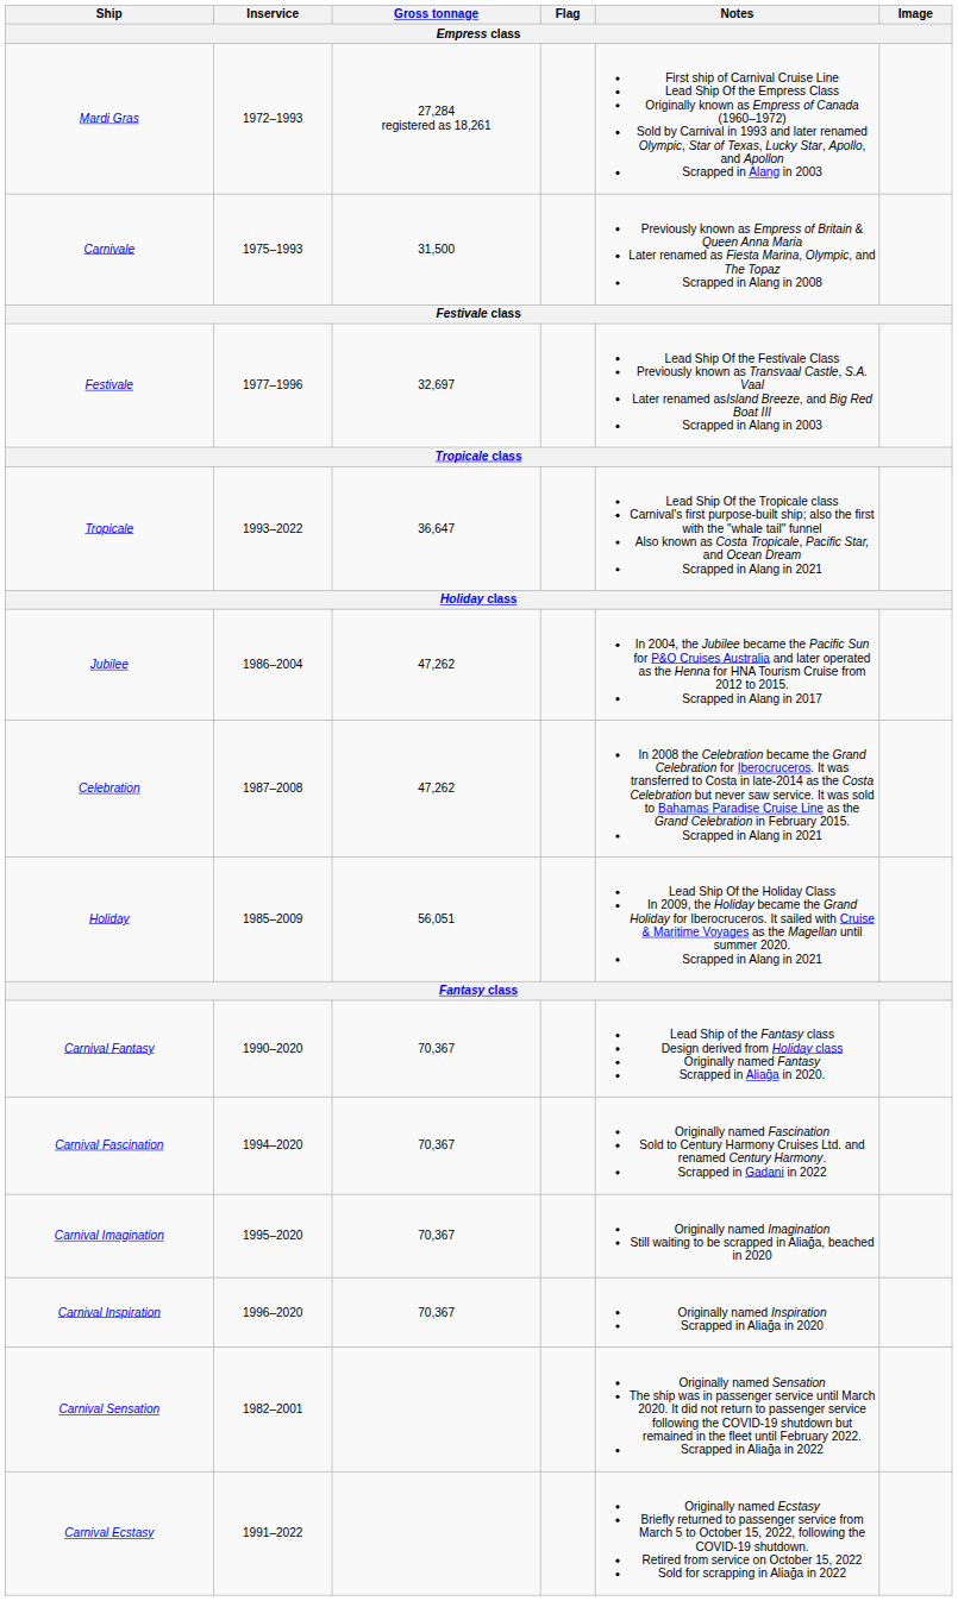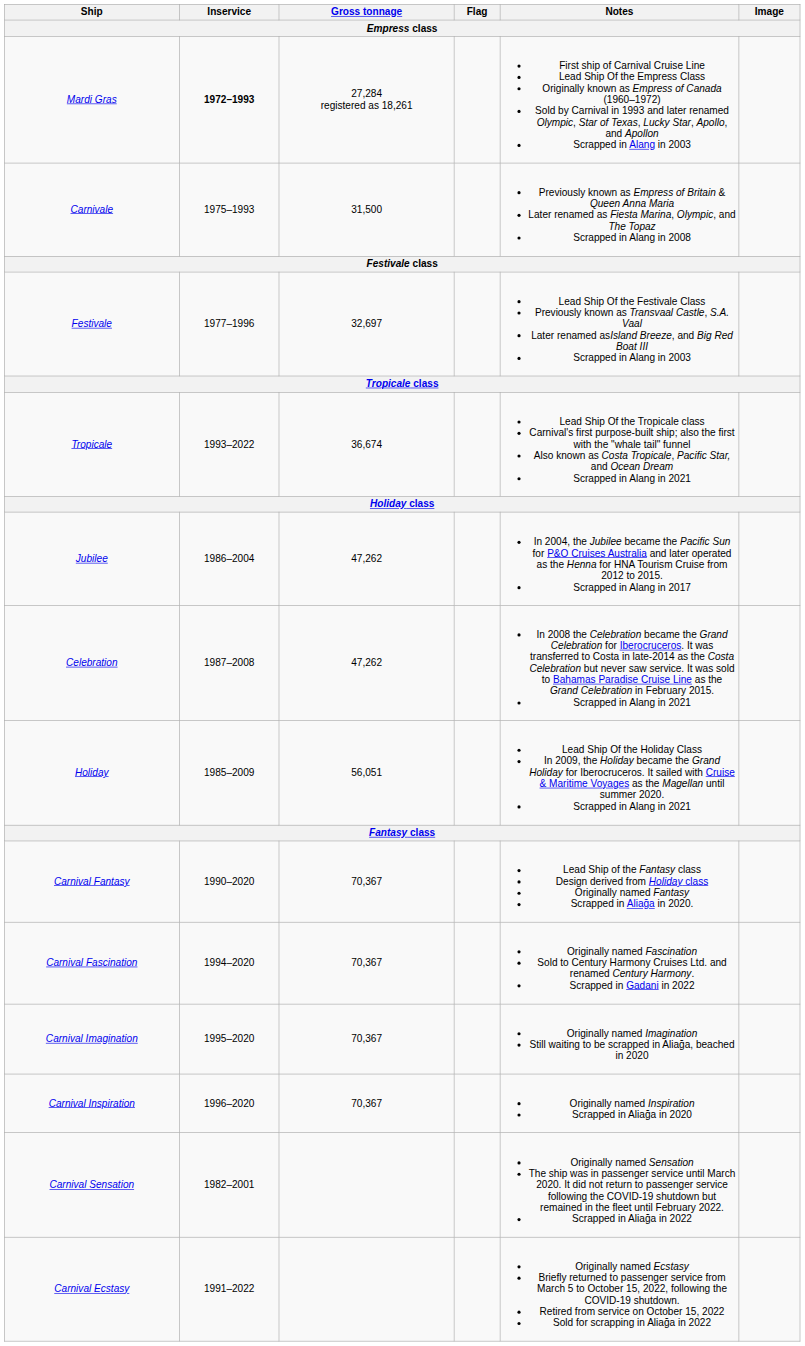 <table class="wikitable sortable" style="width:100%; text-align:center;">
 <tr>
 <th>Ship</th>
 <th>Inservice</th>
 <th><a href='#'>Gross tonnage</a></th>
 <th>Flag</th>
 <th scope="col" style="width: 30%">Notes</th>
 <th>Image</th>
 </tr>
 <tr>
 <th colspan="6"><em>Empress</em> class</th>
 </tr>
 <tr>
 <td><em><a href='#'>Mardi Gras</a></em></td>
-<td>1972–1993</td>
+<td><strong>1972–1993</strong></td>
 <td>27,284<br> registered as 18,261</td>
 <td></td>
 <td><br><ul><li>First ship of Carnival Cruise Line</li><li>Lead Ship Of the Empress Class</li><li>Originally known as <em>Empress of Canada</em> (1960–1972)</li><li>Sold by Carnival in 1993 and later renamed <em>Olympic</em>, <em>Star of Texas</em>, <em>Lucky Star</em>, <em>Apollo</em>, and <em>Apollon</em></li><li>Scrapped in <a href='#'>Alang</a> in 2003</li></ul></td>
 <td></td>
 </tr>
 <tr>
 <td><em><a href='#'>Carnivale</a></em></td>
 <td>1975–1993</td>
 <td>31,500</td>
 <td></td>
 <td><br><ul><li>Previously known as <em>Empress of Britain</em> & <em>Queen Anna Maria</em></li><li>Later renamed as <em>Fiesta Marina</em>, <em>Olympic</em>, and <em>The Topaz</em></li><li>Scrapped in Alang  in 2008</li></ul></td>
 <td></td>
 </tr>
 <tr>
 <th colspan="6"><em>Festivale</em> class</th>
 </tr>
 <tr>
 <td><em><a href='#'>Festivale</a></em></td>
 <td>1977–1996</td>
 <td>32,697</td>
 <td></td>
 <td><br><ul><li>Lead Ship Of the Festivale Class</li><li>Previously known as <em>Transvaal Castle</em>, <em>S.A. Vaal</em></li><li>Later renamed as<em>Island Breeze</em>, and <em>Big Red Boat III</em></li><li>Scrapped in Alang in 2003</li></ul></td>
 <td></td>
 </tr>
 <tr>
 <th colspan="6"><a href='#'><em>Tropicale</em> class</a></th>
 </tr>
 <tr>
 <td><em><a href='#'>Tropicale</a></em></td>
 <td>1993–2022</td>
-<td>36,647</td>
+<td>36,674</td>
 <td></td>
 <td><br><ul><li>Lead Ship Of the Tropicale class</li><li>Carnival's first purpose-built ship; also the first with the "whale tail" funnel</li><li>Also known as <em>Costa Tropicale</em>, <em>Pacific Star,</em> and <em>Ocean Dream</em></li><li>Scrapped in Alang in 2021</li></ul></td>
 <td></td>
 </tr>
 <tr>
 <th colspan="6"><a href='#'><em>Holiday</em> class</a></th>
 </tr>
 <tr>
 <td><em><a href='#'>Jubilee</a></em></td>
 <td>1986–2004</td>
 <td>47,262</td>
 <td></td>
 <td><br><ul><li>In 2004, the <em>Jubilee</em> became the <em>Pacific Sun</em> for <a href='#'>P&O Cruises Australia</a> and later operated as the <em>Henna</em> for HNA Tourism Cruise from 2012 to 2015.</li><li>Scrapped in Alang in 2017</li></ul></td>
 <td></td>
 </tr>
 <tr>
 <td><em><a href='#'>Celebration</a></em></td>
 <td>1987–2008</td>
 <td>47,262</td>
 <td></td>
 <td><br><ul><li>In 2008 the <em>Celebration</em> became the <em>Grand Celebration</em> for <a href='#'>Iberocruceros</a>. It was transferred to Costa in late-2014 as the <em>Costa Celebration</em> but never saw service. It was sold to <a href='#'>Bahamas Paradise Cruise Line</a> as the <em>Grand Celebration</em> in February 2015.</li><li>Scrapped in Alang in 2021</li></ul></td>
 <td></td>
 </tr>
 <tr>
 <td><em><a href='#'>Holiday</a></em></td>
 <td>1985–2009</td>
 <td>56,051</td>
 <td></td>
 <td><br><ul><li>Lead Ship Of the Holiday Class</li><li>In 2009, the <em>Holiday</em> became the <em>Grand Holiday</em> for Iberocruceros. It sailed with <a href='#'>Cruise & Maritime Voyages</a> as the <em>Magellan</em> until summer 2020.</li><li>Scrapped in Alang in 2021</li></ul></td>
 <td></td>
 </tr>
 <tr>
 <th colspan="6"><a href='#'><em>Fantasy</em> class</a></th>
 </tr>
 <tr>
 <td><em><a href='#'>Carnival Fantasy</a></em></td>
 <td>1990–2020</td>
 <td>70,367</td>
 <td></td>
 <td><br><ul><li>Lead Ship of the <em>Fantasy</em> class</li><li>Design derived from <a href='#'><em>Holiday</em> class</a></li><li>Originally named <em>Fantasy</em></li><li>Scrapped in <a href='#'>Aliağa</a> in 2020.</li></ul></td>
 <td></td>
 </tr>
 <tr>
 <td><em><a href='#'>Carnival Fascination</a></em></td>
 <td>1994–2020<br></td>
 <td>70,367</td>
 <td></td>
 <td><br><ul><li>Originally named <em>Fascination</em></li><li>Sold to Century Harmony Cruises Ltd. and renamed <em>Century Harmony</em>.</li><li>Scrapped in <a href='#'>Gadani</a> in 2022</li></ul></td>
 <td></td>
 </tr>
 <tr>
 <td><em><a href='#'>Carnival Imagination</a></em></td>
 <td>1995–2020<br></td>
 <td>70,367</td>
 <td></td>
 <td><br><ul><li>Originally named <em>Imagination</em></li><li>Still waiting to be scrapped in Aliağa, beached in 2020</li></ul></td>
 <td></td>
 </tr>
 <tr>
 <td><em><a href='#'>Carnival Inspiration</a></em></td>
 <td>1996–2020</td>
 <td>70,367</td>
 <td></td>
 <td><br><ul><li>Originally named <em>Inspiration</em></li><li>Scrapped in Aliağa in 2020</li></ul></td>
 <td></td>
 </tr>
 <tr>
 <td><em><a href='#'>Carnival Sensation</a></em></td>
 <td>1982–2001</td>
 <td></td>
 <td></td>
 <td><br><ul><li>Originally named <em>Sensation</em></li><li>The ship was in passenger service until March 2020. It did not return to passenger service following the COVID-19 shutdown but remained in the fleet until February 2022.</li><li>Scrapped in Aliağa in 2022</li></ul></td>
 <td></td>
 </tr>
 <tr>
 <td><em><a href='#'>Carnival Ecstasy</a></em></td>
 <td>1991–2022</td>
 <td></td>
 <td></td>
 <td><br><ul><li>Originally named <em>Ecstasy</em></li><li>Briefly returned to passenger service from March 5 to October 15, 2022, following the COVID-19 shutdown.</li><li>Retired from service on October 15, 2022 </li><li>Sold for scrapping in Aliağa in 2022</li></ul></td>
 <td></td>
 </tr>
 </table>
